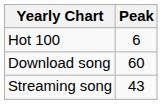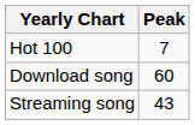 <table class="wikitable">
 <tr>
 <th style="text-align:center;">Yearly Chart</th>
 <th style="text-align:center;">Peak</th>
 </tr>
 <tr>
 <td align="left">Hot 100</td>
-<td style="text-align:center;">6</td>
+<td style="text-align:center;">7</td>
 </tr>
 <tr>
 <td align="left">Download song</td>
 <td style="text-align:center;">60</td>
 </tr>
 <tr>
 <td align="left">Streaming song</td>
 <td style="text-align:center;">43</td>
 </tr>
 </table>
